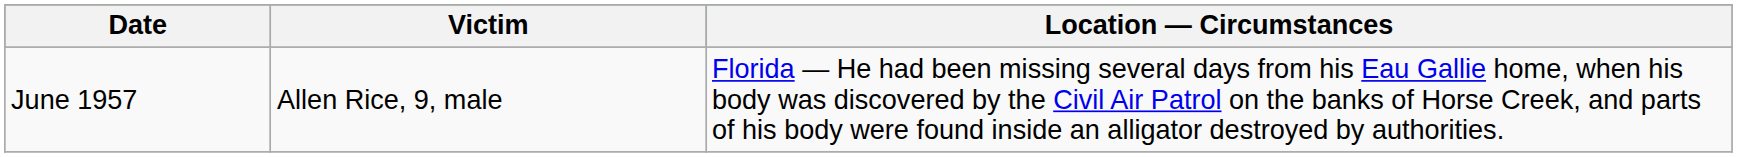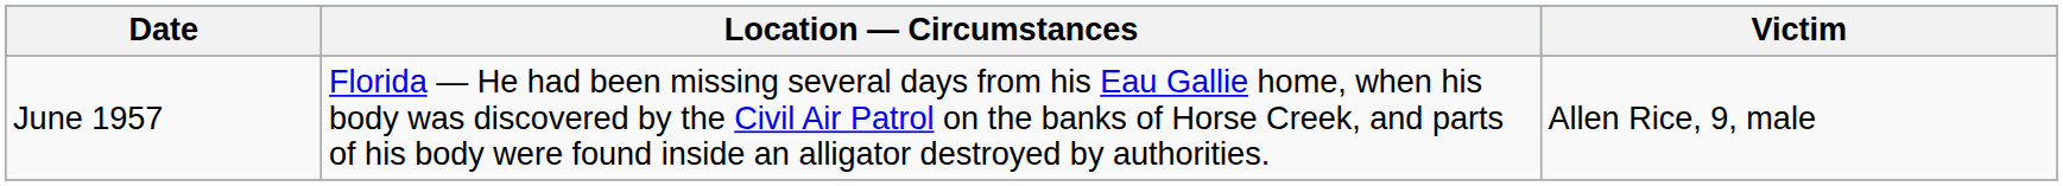 <table class="wikitable">
 <tr style="background:green;">
 <th style="width:150px;">Date</th>
+<th style="width:600px;">Location — Circumstances</th>
 <th style="width:250px;">Victim</th>
-<th style="width:600px;">Location — Circumstances</th>
 </tr>
 <tr>
 <td>June 1957</td>
+<td><a href='#'>Florida</a> — He had been missing several days from his <a href='#'>Eau Gallie</a> home, when his body was discovered by the <a href='#'>Civil Air Patrol</a> on the banks of Horse Creek, and parts of his body were found inside an alligator destroyed by authorities.</td>
 <td>Allen Rice, 9, male</td>
-<td><a href='#'>Florida</a> — He had been missing several days from his <a href='#'>Eau Gallie</a> home, when his body was discovered by the <a href='#'>Civil Air Patrol</a> on the banks of Horse Creek, and parts of his body were found inside an alligator destroyed by authorities.</td>
 </tr>
 </table>
